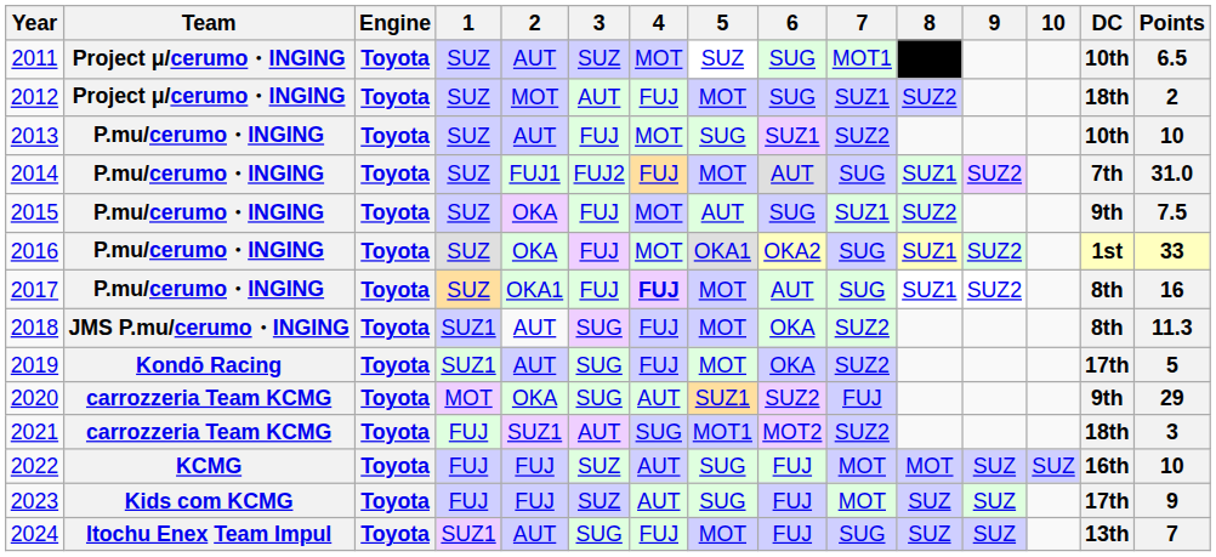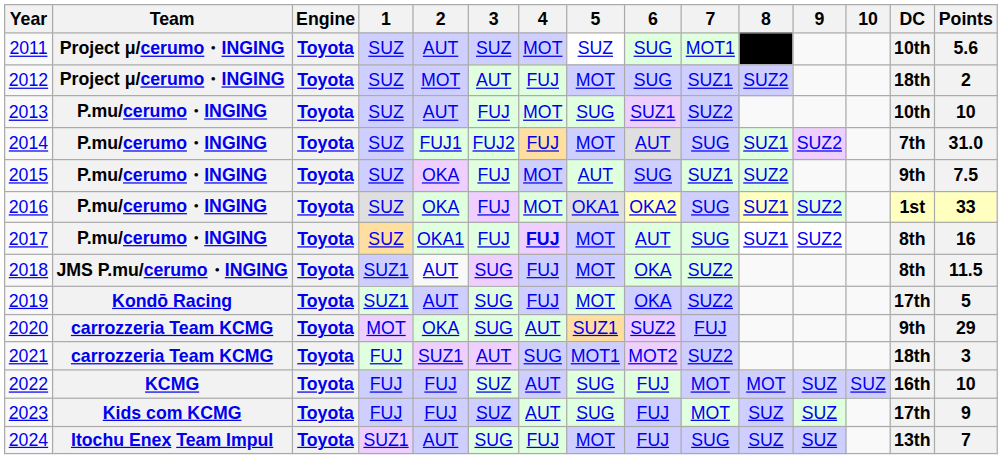 <table class="wikitable" style="text-align:center; font-size:90%">
 <tr>
 <th>Year</th>
 <th>Team</th>
 <th>Engine</th>
 <th>1</th>
 <th>2</th>
 <th>3</th>
 <th>4</th>
 <th>5</th>
 <th>6</th>
 <th>7</th>
 <th>8</th>
 <th>9</th>
 <th>10</th>
 <th>DC</th>
 <th>Points</th>
 </tr>
 <tr>
 <td><a href='#'>2011</a></td>
 <th>Project μ/<a href='#'>cerumo</a>・<a href='#'>INGING</a></th>
 <th><a href='#'>Toyota</a></th>
 <td style="background:#CFCFFF;"><a href='#'>SUZ</a><br></td>
 <td style="background:#CFCFFF;"><a href='#'>AUT</a><br></td>
 <td style="background:#CFCFFF;"><a href='#'>SUZ</a><br></td>
 <td style="background:#CFCFFF;"><a href='#'>MOT</a><br></td>
 <td style="background:#FFFFFF;"><a href='#'>SUZ</a><br></td>
 <td style="background:#DFFFDF;"><a href='#'>SUG</a><br></td>
 <td style="background:#DFFFDF;"><a href='#'>MOT1</a><br></td>
 <td style="background:#000000; color:#ffffff"><a href='#'></a><br></td>
 <td></td>
 <td></td>
 <th>10th</th>
-<th>6.5</th>
+<th>5.6</th>
 </tr>
 <tr>
 <td><a href='#'>2012</a></td>
 <th>Project μ/<a href='#'>cerumo</a>・<a href='#'>INGING</a></th>
 <th><a href='#'>Toyota</a></th>
 <td style="background:#CFCFFF;"><a href='#'>SUZ</a><br></td>
 <td style="background:#CFCFFF;"><a href='#'>MOT</a><br></td>
 <td style="background:#DFFFDF;"><a href='#'>AUT</a><br></td>
 <td style="background:#DFFFDF;"><a href='#'>FUJ</a><br></td>
 <td style="background:#CFCFFF;"><a href='#'>MOT</a><br></td>
 <td style="background:#CFCFFF;"><a href='#'>SUG</a><br></td>
 <td style="background:#CFCFFF;"><a href='#'>SUZ1</a><br></td>
 <td style="background:#CFCFFF;"><a href='#'>SUZ2</a><br></td>
 <td></td>
 <td></td>
 <th>18th</th>
 <th>2</th>
 </tr>
 <tr>
 <td><a href='#'>2013</a></td>
 <th>P.mu/<a href='#'>cerumo</a>・<a href='#'>INGING</a></th>
 <th><a href='#'>Toyota</a></th>
 <td style="background:#CFCFFF;"><a href='#'>SUZ</a><br></td>
 <td style="background:#CFCFFF;"><a href='#'>AUT</a><br></td>
 <td style="background:#DFFFDF;"><a href='#'>FUJ</a><br></td>
 <td style="background:#DFFFDF;"><a href='#'>MOT</a><br></td>
 <td style="background:#DFFFDF;"><a href='#'>SUG</a><br></td>
 <td style="background:#EFCFFF;"><a href='#'>SUZ1</a><br></td>
 <td style="background:#CFCFFF;"><a href='#'>SUZ2</a><br></td>
 <td></td>
 <td></td>
 <td></td>
 <th>10th</th>
 <th>10</th>
 </tr>
 <tr>
 <td><a href='#'>2014</a></td>
 <th>P.mu/<a href='#'>cerumo</a>・<a href='#'>INGING</a></th>
 <th><a href='#'>Toyota</a></th>
 <td style="background:#CFCFFF;"><a href='#'>SUZ</a><br></td>
 <td style="background:#DFFFDF;"><a href='#'>FUJ1</a><br></td>
 <td style="background:#DFFFDF;"><a href='#'>FUJ2</a><br></td>
 <td style="background:#FFDF9F;"><a href='#'>FUJ</a><br></td>
 <td style="background:#CFCFFF;"><a href='#'>MOT</a><br></td>
 <td style="background:#DFDFDF;"><a href='#'>AUT</a><br></td>
 <td style="background:#CFCFFF;"><a href='#'>SUG</a><br></td>
 <td style="background:#DFFFDF;"><a href='#'>SUZ1</a><br></td>
 <td style="background:#EFCFFF;"><a href='#'>SUZ2</a><br></td>
 <td></td>
 <th>7th</th>
 <th>31.0</th>
 </tr>
 <tr>
 <td><a href='#'>2015</a></td>
 <th>P.mu/<a href='#'>cerumo</a>・<a href='#'>INGING</a></th>
 <th><a href='#'>Toyota</a></th>
 <td bgcolor="#CFCFFF"><a href='#'>SUZ</a><br></td>
 <td bgcolor="#EFCFFF"><a href='#'>OKA</a><br></td>
 <td bgcolor="#DFFFDF"><a href='#'>FUJ</a><br></td>
 <td bgcolor="#CFCFFF"><a href='#'>MOT</a><br></td>
 <td bgcolor="#DFFFDF"><a href='#'>AUT</a><br></td>
 <td bgcolor="#CFCFFF"><a href='#'>SUG</a><br></td>
 <td bgcolor="#DFFFDF"><a href='#'>SUZ1</a><br></td>
 <td bgcolor="#DFFFDF"><a href='#'>SUZ2</a><br></td>
 <td></td>
 <td></td>
 <th>9th</th>
 <th>7.5</th>
 </tr>
 <tr>
 <td><a href='#'>2016</a></td>
 <th>P.mu/<a href='#'>cerumo</a>・<a href='#'>INGING</a></th>
 <th><a href='#'>Toyota</a></th>
 <td bgcolor="#DFDFDF"><a href='#'>SUZ</a><br></td>
 <td bgcolor="#DFFFDF"><a href='#'>OKA</a><br></td>
 <td bgcolor="#EFCFFF"><a href='#'>FUJ</a><br></td>
 <td bgcolor="#DFFFDF"><a href='#'>MOT</a><br></td>
 <td bgcolor="#DFDFDF"><a href='#'>OKA1</a><br></td>
 <td bgcolor="#FFFFBF"><a href='#'>OKA2</a><br></td>
 <td bgcolor="#CFCFFF"><a href='#'>SUG</a><br></td>
 <td bgcolor="#FFFFBF"><a href='#'>SUZ1</a><br></td>
 <td bgcolor="#DFFFDF"><a href='#'>SUZ2</a><br></td>
 <td></td>
 <th style="background:#ffffbf;">1st</th>
 <th style="background:#ffffbf;">33</th>
 </tr>
 <tr>
 <td><a href='#'>2017</a></td>
 <th>P.mu/<a href='#'>cerumo</a>・<a href='#'>INGING</a></th>
 <th><a href='#'>Toyota</a></th>
 <td bgcolor="#ffdf9f"><a href='#'>SUZ</a><br></td>
 <td bgcolor="#DFFFDF"><a href='#'>OKA1</a><br></td>
 <td bgcolor="#DFFFDF"><a href='#'>FUJ</a><br></td>
 <td bgcolor="#efcfff"><strong><a href='#'>FUJ</a></strong><br></td>
 <td bgcolor="#cfcfff"><a href='#'>MOT</a><br></td>
 <td style="background:#DFFFDF;"><a href='#'>AUT</a><br></td>
 <td style="background:#DFFFDF;"><a href='#'>SUG</a><br></td>
 <td style="background:#FFFFFF;"><a href='#'>SUZ1</a><br></td>
 <td style="background:#FFFFFF;"><a href='#'>SUZ2</a><br></td>
 <td></td>
 <th>8th</th>
 <th>16</th>
 </tr>
 <tr>
 <td><a href='#'>2018</a></td>
 <th>JMS P.mu/<a href='#'>cerumo</a>・<a href='#'>INGING</a></th>
 <th><a href='#'>Toyota</a></th>
 <td style="background:#CFCFFF;"><a href='#'>SUZ1</a><br></td>
 <td style="background:#;"><a href='#'>AUT</a><br></td>
 <td style="background:#efcfff;"><a href='#'>SUG</a><br></td>
 <td style="background:#CFCFFF;"><a href='#'>FUJ</a><br></td>
 <td style="background:#CFCFFF;"><a href='#'>MOT</a><br></td>
 <td style="background:#DFFFDF;"><a href='#'>OKA</a><br></td>
 <td style="background:#DFFFDF;"><a href='#'>SUZ2</a><br></td>
 <td></td>
 <td></td>
 <td></td>
 <th>8th</th>
-<th>11.3</th>
+<th>11.5</th>
 </tr>
 <tr>
 <td><a href='#'>2019</a></td>
 <th><a href='#'>Kondō Racing</a></th>
 <th><a href='#'>Toyota</a></th>
 <td style="background:#DFFFDF;"><a href='#'>SUZ1</a><br></td>
 <td style="background:#CFCFFF;"><a href='#'>AUT</a><br></td>
 <td style="background:#DFFFDF;"><a href='#'>SUG</a><br></td>
 <td style="background:#CFCFFF;"><a href='#'>FUJ</a><br></td>
 <td style="background:#DFFFDF;"><a href='#'>MOT</a><br></td>
 <td style="background:#CFCFFF;"><a href='#'>OKA</a><br></td>
 <td style="background:#CFCFFF;"><a href='#'>SUZ2</a><br></td>
 <td></td>
 <td></td>
 <td></td>
 <th>17th</th>
 <th>5</th>
 </tr>
 <tr>
 <td><a href='#'>2020</a></td>
 <th><a href='#'>carrozzeria Team KCMG</a></th>
 <th><a href='#'>Toyota</a></th>
 <td style="background:#efcfff;"><a href='#'>MOT</a><br></td>
 <td style="background:#DFFFDF;"><a href='#'>OKA</a><br></td>
 <td style="background:#DFFFDF;"><a href='#'>SUG</a><br></td>
 <td style="background:#DFFFDF;"><a href='#'>AUT</a><br></td>
 <td style="background:#ffdf9f;"><a href='#'>SUZ1</a><br></td>
 <td style="background:#efcfff;"><a href='#'>SUZ2</a><br></td>
 <td style="background:#CFCFFF;"><a href='#'>FUJ</a><br></td>
 <td></td>
 <td></td>
 <td></td>
 <th>9th</th>
 <th>29</th>
 </tr>
 <tr>
 <td><a href='#'>2021</a></td>
 <th><a href='#'>carrozzeria Team KCMG</a></th>
 <th><a href='#'>Toyota</a></th>
 <td style="background:#DFFFDF;"><a href='#'>FUJ</a><br></td>
 <td style="background:#efcfff;"><a href='#'>SUZ1</a><br></td>
 <td style="background:#efcfff;"><a href='#'>AUT</a><br></td>
 <td style="background:#CFCFFF;"><a href='#'>SUG</a><br></td>
 <td style="background:#CFCFFF;"><a href='#'>MOT1</a><br></td>
 <td style="background:#efcfff;"><a href='#'>MOT2</a><br></td>
 <td style="background:#CFCFFF;"><a href='#'>SUZ2</a><br></td>
 <td></td>
 <td></td>
 <td></td>
 <th>18th</th>
 <th>3</th>
 </tr>
 <tr>
 <td><a href='#'>2022</a></td>
 <th><a href='#'>KCMG</a></th>
 <th><a href='#'>Toyota</a></th>
 <td style="background:#CFCFFF;"><a href='#'>FUJ</a><br></td>
 <td style="background:#CFCFFF;"><a href='#'>FUJ</a><br></td>
 <td style="background:#DFFFDF;"><a href='#'>SUZ</a><br></td>
 <td style="background:#CFCFFF;"><a href='#'>AUT</a><br></td>
 <td style="background:#DFFFDF;"><a href='#'>SUG</a><br></td>
 <td style="background:#DFFFDF;"><a href='#'>FUJ</a><br></td>
 <td style="background:#CFCFFF;"><a href='#'>MOT</a><br></td>
 <td style="background:#CFCFFF;"><a href='#'>MOT</a><br></td>
 <td style="background:#CFCFFF;"><a href='#'>SUZ</a><br></td>
 <td style="background:#CFCFFF;"><a href='#'>SUZ</a><br></td>
 <th>16th</th>
 <th>10</th>
 </tr>
 <tr>
 <td><a href='#'>2023</a></td>
 <th><a href='#'>Kids com KCMG</a></th>
 <th><a href='#'>Toyota</a></th>
 <td style="background:#CFCFFF;"><a href='#'>FUJ</a><br></td>
 <td style="background:#CFCFFF;"><a href='#'>FUJ</a><br></td>
 <td style="background:#CFCFFF;"><a href='#'>SUZ</a><br></td>
 <td style="background:#DFFFDF;"><a href='#'>AUT</a><br></td>
 <td style="background:#DFFFDF;"><a href='#'>SUG</a><br></td>
 <td style="background:#CFCFFF;"><a href='#'>FUJ</a><br></td>
 <td style="background:#DFFFDF;"><a href='#'>MOT</a><br></td>
 <td style="background:#CFCFFF;"><a href='#'>SUZ</a><br></td>
 <td style="background:#DFFFDF;"><a href='#'>SUZ</a><br></td>
 <td></td>
 <th>17th</th>
 <th>9</th>
 </tr>
 <tr>
 <td><a href='#'>2024</a></td>
 <th><a href='#'>Itochu Enex</a> <a href='#'>Team Impul</a></th>
 <th><a href='#'>Toyota</a></th>
 <td style="background:#EFCFFF;"><a href='#'>SUZ1</a><br></td>
 <td style="background:#CFCFFF;"><a href='#'>AUT</a><br></td>
 <td style="background:#DFFFDF;"><a href='#'>SUG</a><br></td>
 <td style="background:#DFFFDF;"><a href='#'>FUJ</a><br></td>
 <td style="background:#CFCFFF;"><a href='#'>MOT</a><br></td>
 <td style="background:#CFCFFF;"><a href='#'>FUJ</a><br></td>
 <td style="background:#CFCFFF;"><a href='#'>SUG</a><br></td>
 <td style="background:#CFCFFF;"><a href='#'>SUZ</a><br></td>
 <td style="background:#CFCFFF;"><a href='#'>SUZ</a><br></td>
 <td></td>
 <th>13th</th>
 <th>7</th>
 </tr>
 </table>
